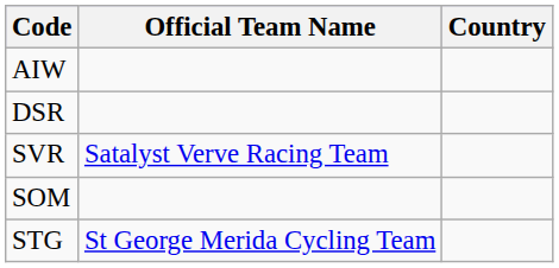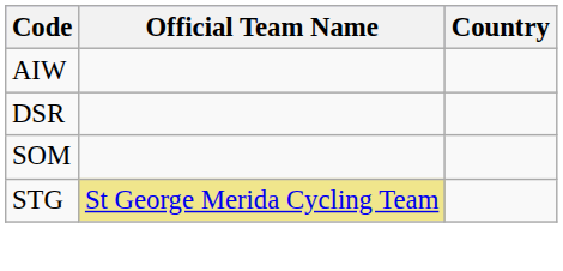 <table class="wikitable">
 <tr style="background:#ccf;">
 <th>Code</th>
 <th>Official Team Name</th>
 <th>Country</th>
 </tr>
 <tr>
 <td>AIW</td>
 <td></td>
 <td></td>
 </tr>
 <tr>
 <td>DSR</td>
 <td></td>
 <td></td>
 </tr>
 <tr>
-<td>SVR</td>
-<td><a href='#'>Satalyst Verve Racing Team</a></td>
-<td></td>
-</tr>
-<tr>
 <td>SOM</td>
 <td></td>
 <td></td>
 </tr>
 <tr>
 <td>STG</td>
-<td><a href='#'>St George Merida Cycling Team</a></td>
+<td style="background: khaki;"><a href='#'>St George Merida Cycling Team</a></td>
 <td></td>
 </tr>
 </table>
